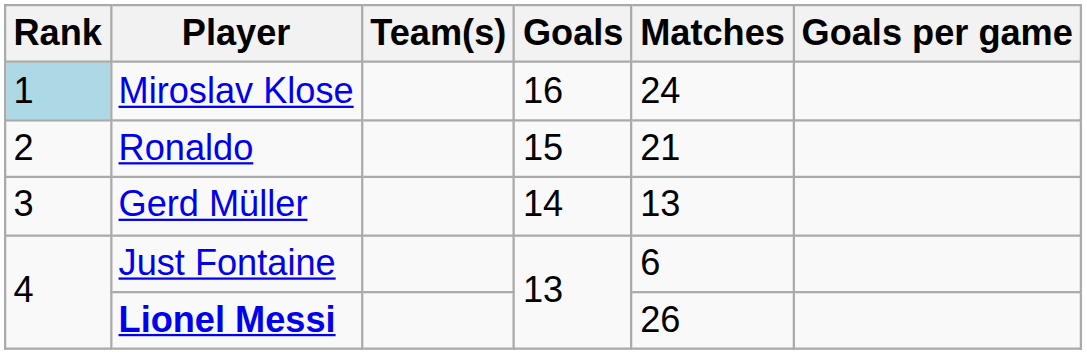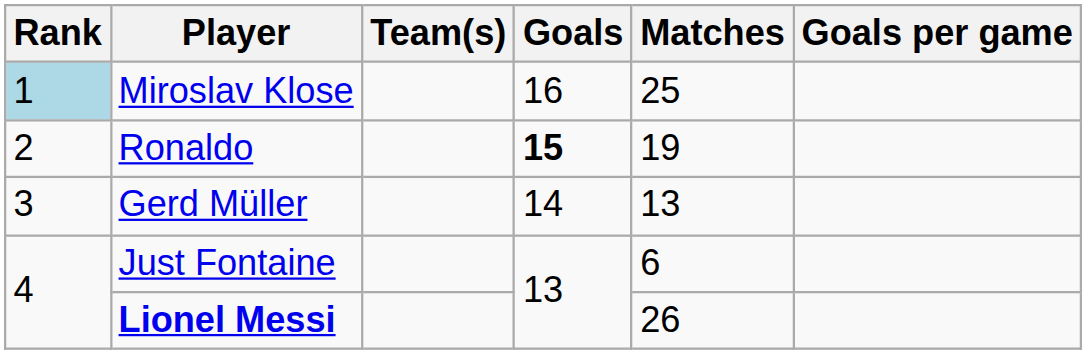 <table class="wikitable sortable">
 <tr>
 <th>Rank</th>
 <th>Player</th>
 <th>Team(s)</th>
 <th>Goals</th>
 <th>Matches</th>
 <th>Goals per game</th>
 </tr>
 <tr>
 <td style="background: lightblue;">1</td>
 <td style="text-align:left;" data-sort-value="Klose, Miroslav"><a href='#'>Miroslav Klose</a></td>
 <td></td>
 <td>16</td>
-<td>24</td>
+<td>25</td>
 <td></td>
 </tr>
 <tr>
 <td>2</td>
 <td style="text-align:left;" data-sort-value="Ronaldo"><a href='#'>Ronaldo</a></td>
 <td></td>
-<td>15</td>
-<td>21</td>
+<td><strong>15</strong></td>
+<td>19</td>
 <td></td>
 </tr>
 <tr>
 <td>3</td>
 <td style="text-align:left;" data-sort-value="Muller, Gerd"><a href='#'>Gerd Müller</a></td>
 <td></td>
 <td>14</td>
 <td>13</td>
 <td></td>
 </tr>
 <tr>
 <td rowspan=2>4</td>
 <td style="text-align:left;" data-sort-value="Fontaine, Just"><a href='#'>Just Fontaine</a></td>
 <td></td>
 <td rowspan=2>13</td>
 <td>6</td>
 <td></td>
 </tr>
 <tr>
 <td style="text-align:left;" data-sort-value="Messi, Lionel"><strong><a href='#'>Lionel Messi</a></strong></td>
 <td></td>
 <td>26</td>
 <td></td>
 </tr>
 </table>
